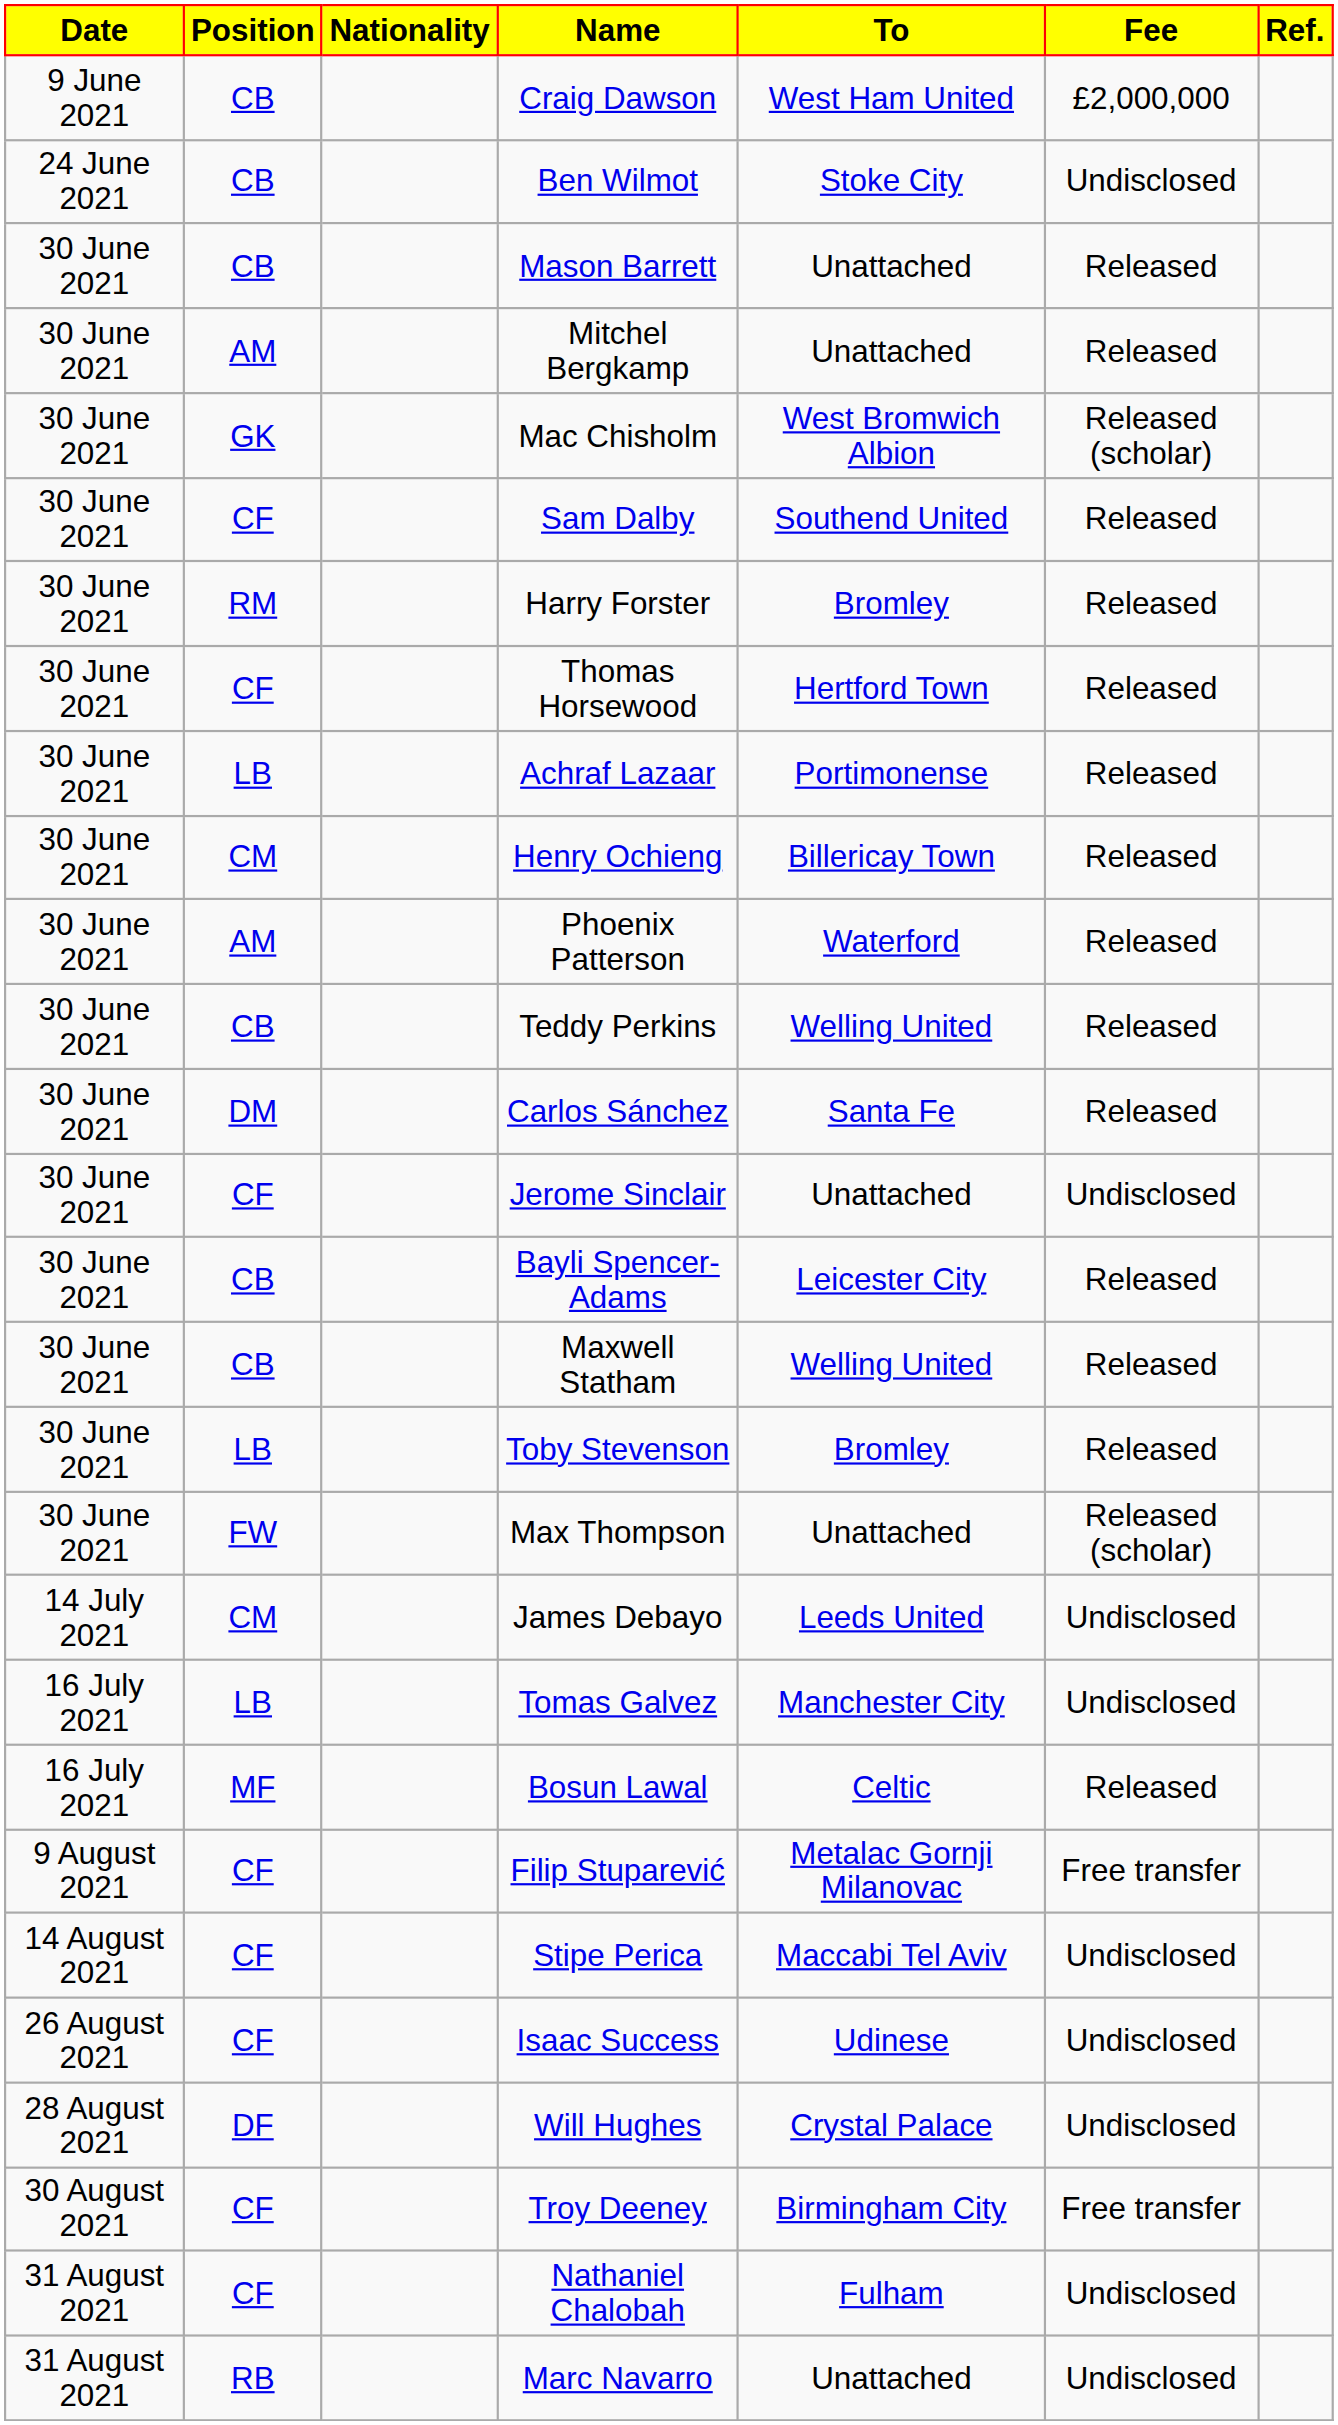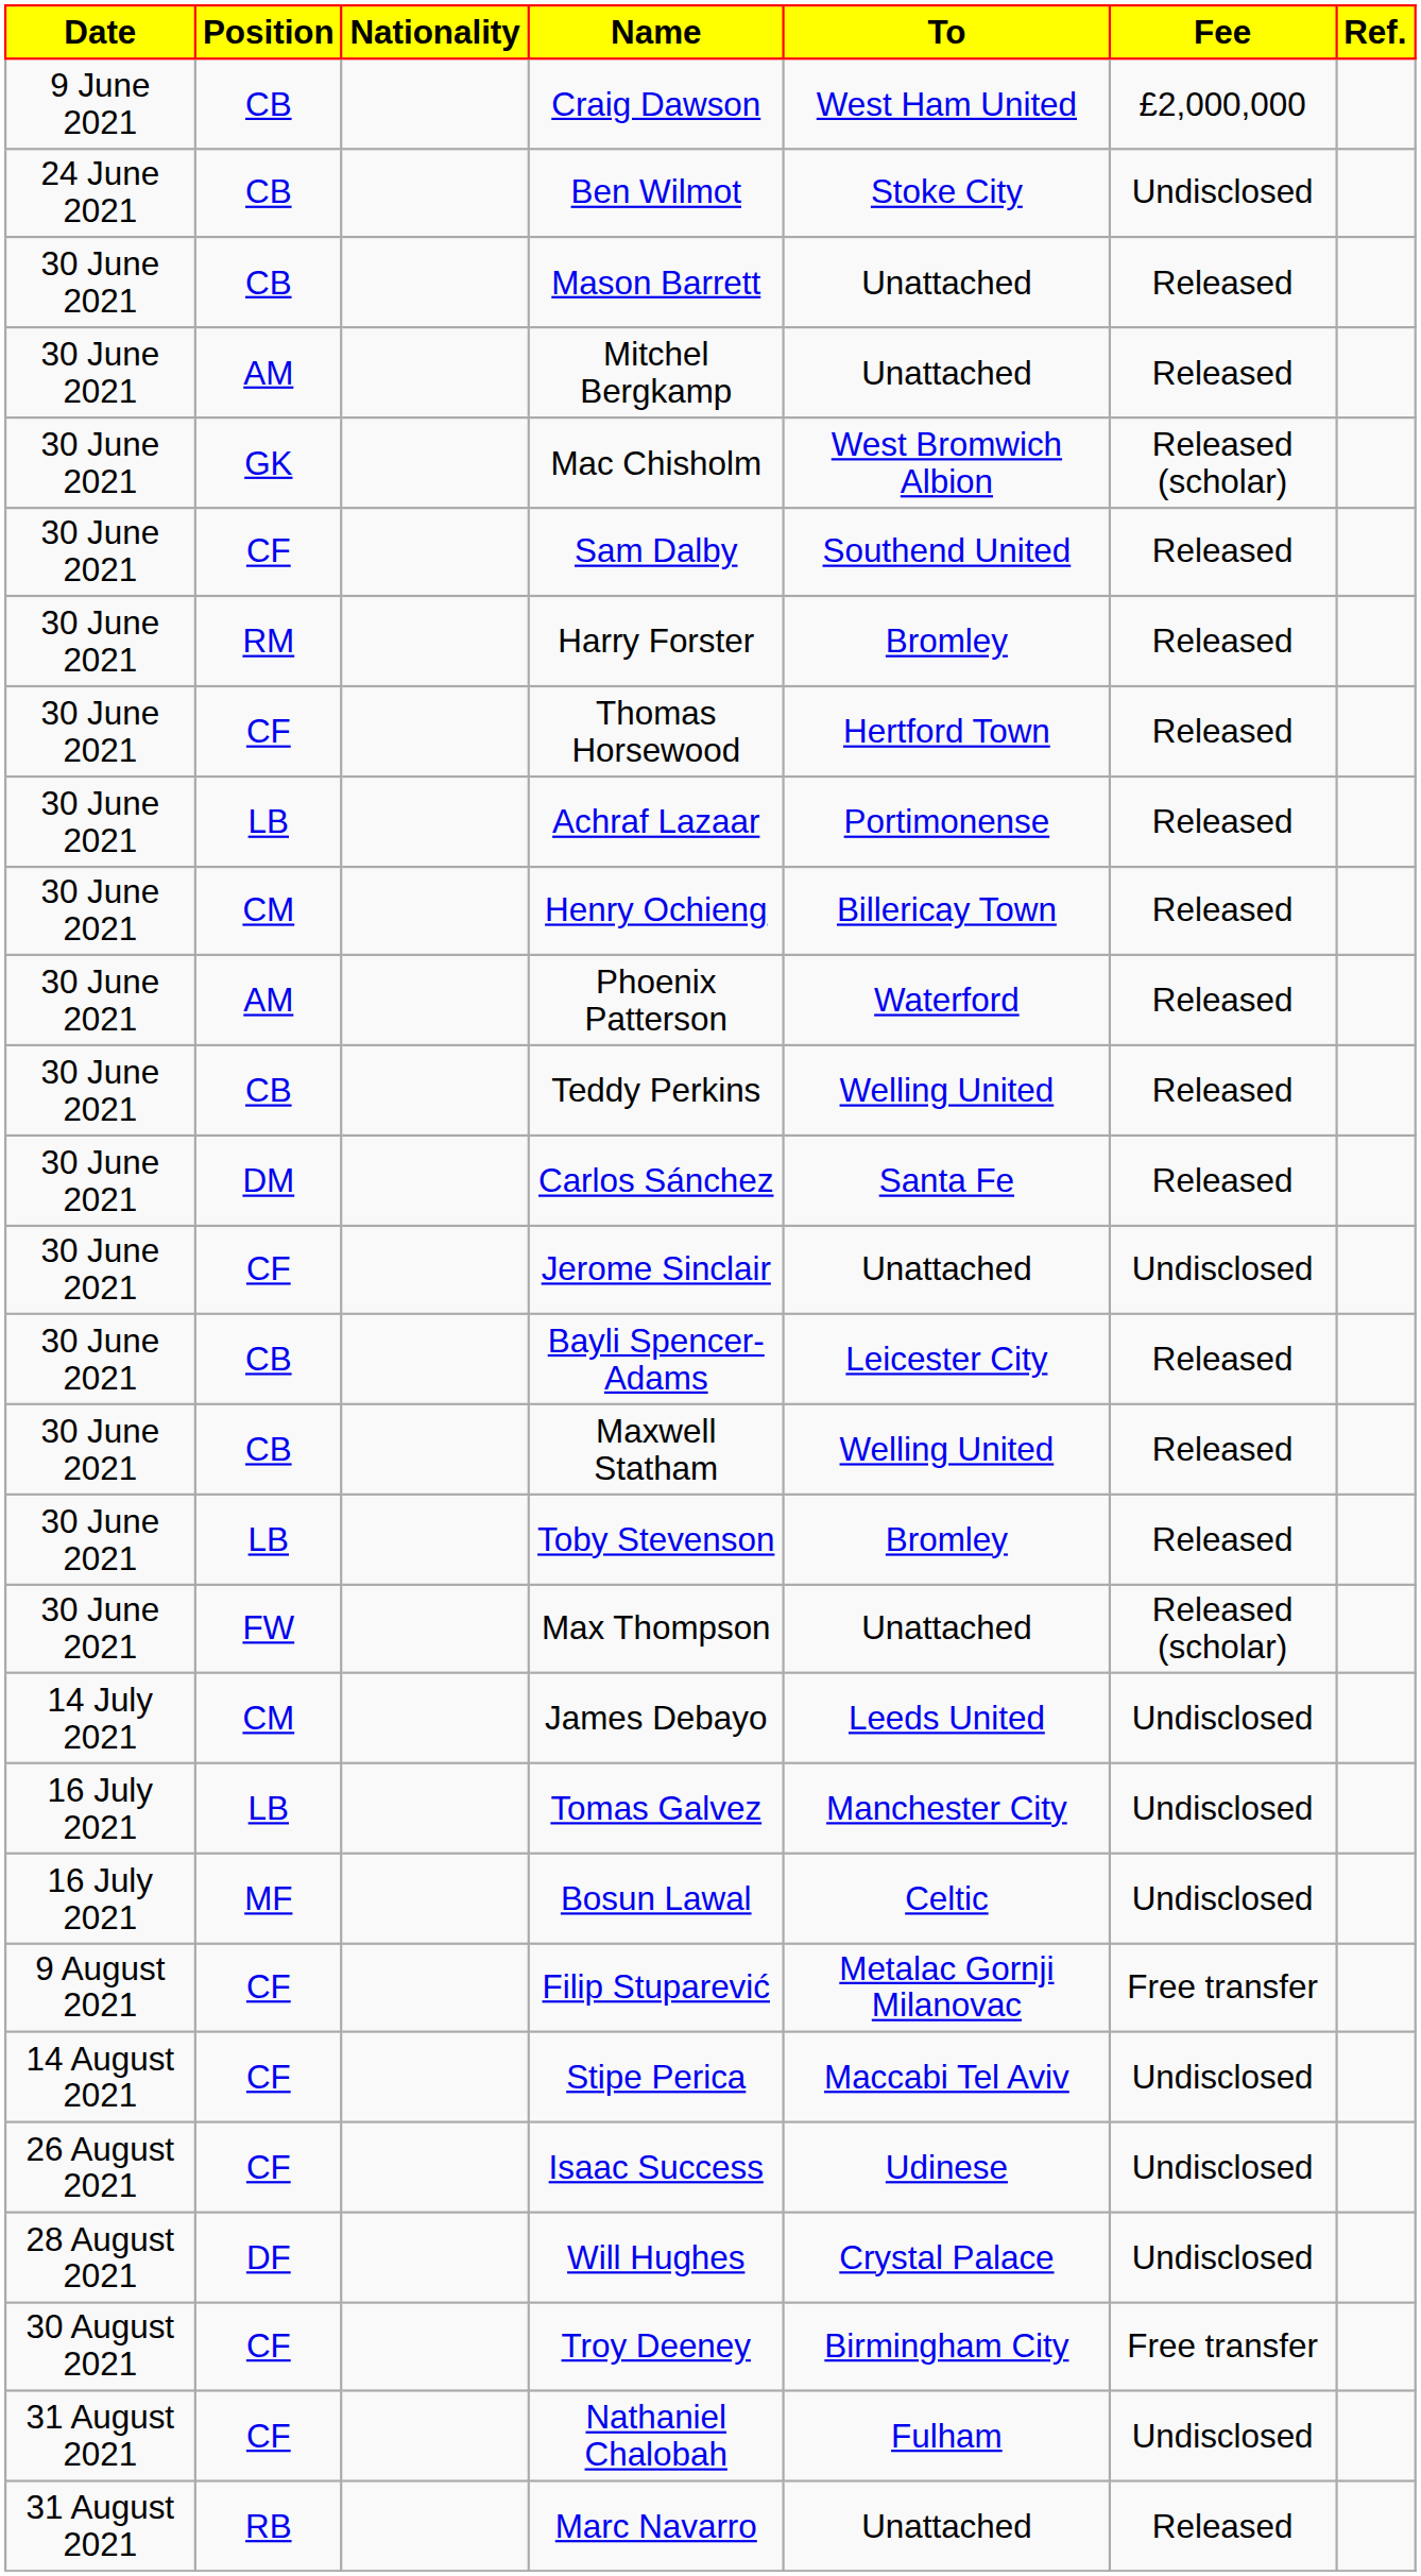 <table class="wikitable"  style="text-align:center; font-size:90%; ">
 <tr>
 <th style="background:#FFFF00; color:black; border:1px solid red; width:120px;">Date</th>
 <th style="background:#FFFF00; color:black; border:1px solid red; width:50px;">Position</th>
 <th style="background:#FFFF00; color:black; border:1px solid red; width:50px;">Nationality</th>
 <th style="background:#FFFF00; color:black; border:1px solid red; width:150px;">Name</th>
 <th style="background:#FFFF00; color:black; border:1px solid red; width:200px;">To</th>
 <th style="background:#FFFF00; color:black; border:1px solid red; width:110px;">Fee</th>
 <th style="background:#FFFF00; color:black; border:1px solid red; width:25px;">Ref.</th>
 </tr>
 <tr>
 <td>9 June 2021</td>
 <td><a href='#'>CB</a></td>
 <td></td>
 <td><a href='#'>Craig Dawson</a></td>
 <td> <a href='#'>West Ham United</a></td>
 <td>£2,000,000</td>
 <td></td>
 </tr>
 <tr>
 <td>24 June 2021</td>
 <td><a href='#'>CB</a></td>
 <td></td>
 <td><a href='#'>Ben Wilmot</a></td>
 <td> <a href='#'>Stoke City</a></td>
 <td>Undisclosed</td>
 <td></td>
 </tr>
 <tr>
 <td>30 June 2021</td>
 <td><a href='#'>CB</a></td>
 <td></td>
 <td><a href='#'>Mason Barrett</a></td>
 <td> Unattached</td>
 <td>Released</td>
 <td></td>
 </tr>
 <tr>
 <td>30 June 2021</td>
 <td><a href='#'>AM</a></td>
 <td></td>
 <td>Mitchel Bergkamp</td>
 <td> Unattached</td>
 <td>Released</td>
 <td></td>
 </tr>
 <tr>
 <td>30 June 2021</td>
 <td><a href='#'>GK</a></td>
 <td></td>
 <td>Mac Chisholm</td>
 <td> <a href='#'>West Bromwich Albion</a></td>
 <td>Released (scholar)</td>
 <td></td>
 </tr>
 <tr>
 <td>30 June 2021</td>
 <td><a href='#'>CF</a></td>
 <td></td>
 <td><a href='#'>Sam Dalby</a></td>
 <td> <a href='#'>Southend United</a></td>
 <td>Released</td>
 <td></td>
 </tr>
 <tr>
 <td>30 June 2021</td>
 <td><a href='#'>RM</a></td>
 <td></td>
 <td>Harry Forster</td>
 <td> <a href='#'>Bromley</a></td>
 <td>Released</td>
 <td></td>
 </tr>
 <tr>
 <td>30 June 2021</td>
 <td><a href='#'>CF</a></td>
 <td></td>
 <td>Thomas Horsewood</td>
 <td> <a href='#'>Hertford Town</a></td>
 <td>Released</td>
 <td></td>
 </tr>
 <tr>
 <td>30 June 2021</td>
 <td><a href='#'>LB</a></td>
 <td></td>
 <td><a href='#'>Achraf Lazaar</a></td>
 <td> <a href='#'>Portimonense</a></td>
 <td>Released</td>
 <td></td>
 </tr>
 <tr>
 <td>30 June 2021</td>
 <td><a href='#'>CM</a></td>
 <td></td>
 <td><a href='#'>Henry Ochieng</a></td>
 <td> <a href='#'>Billericay Town</a></td>
 <td>Released</td>
 <td></td>
 </tr>
 <tr>
 <td>30 June 2021</td>
 <td><a href='#'>AM</a></td>
 <td></td>
 <td>Phoenix Patterson</td>
 <td> <a href='#'>Waterford</a></td>
 <td>Released</td>
 <td></td>
 </tr>
 <tr>
 <td>30 June 2021</td>
 <td><a href='#'>CB</a></td>
 <td></td>
 <td>Teddy Perkins</td>
 <td> <a href='#'>Welling United</a></td>
 <td>Released</td>
 <td></td>
 </tr>
 <tr>
 <td>30 June 2021</td>
 <td><a href='#'>DM</a></td>
 <td></td>
 <td><a href='#'>Carlos Sánchez</a></td>
 <td> <a href='#'>Santa Fe</a></td>
 <td>Released</td>
 <td></td>
 </tr>
 <tr>
 <td>30 June 2021</td>
 <td><a href='#'>CF</a></td>
 <td></td>
 <td><a href='#'>Jerome Sinclair</a></td>
 <td> Unattached</td>
 <td>Undisclosed</td>
 <td></td>
 </tr>
 <tr>
 <td>30 June 2021</td>
 <td><a href='#'>CB</a></td>
 <td></td>
 <td><a href='#'>Bayli Spencer-Adams</a></td>
 <td> <a href='#'>Leicester City</a></td>
 <td>Released</td>
 <td></td>
 </tr>
 <tr>
 <td>30 June 2021</td>
 <td><a href='#'>CB</a></td>
 <td></td>
 <td>Maxwell Statham</td>
 <td> <a href='#'>Welling United</a></td>
 <td>Released</td>
 <td></td>
 </tr>
 <tr>
 <td>30 June 2021</td>
 <td><a href='#'>LB</a></td>
 <td></td>
 <td><a href='#'>Toby Stevenson</a></td>
 <td> <a href='#'>Bromley</a></td>
 <td>Released</td>
 <td></td>
 </tr>
 <tr>
 <td>30 June 2021</td>
 <td><a href='#'>FW</a></td>
 <td></td>
 <td>Max Thompson</td>
 <td> Unattached</td>
 <td>Released (scholar)</td>
 <td></td>
 </tr>
 <tr>
 <td>14 July 2021</td>
 <td><a href='#'>CM</a></td>
 <td></td>
 <td>James Debayo</td>
 <td> <a href='#'>Leeds United</a></td>
 <td>Undisclosed</td>
 <td></td>
 </tr>
 <tr>
 <td>16 July 2021</td>
 <td><a href='#'>LB</a></td>
 <td></td>
 <td><a href='#'>Tomas Galvez</a></td>
 <td> <a href='#'>Manchester City</a></td>
 <td>Undisclosed</td>
 <td></td>
 </tr>
 <tr>
 <td>16 July 2021</td>
 <td><a href='#'>MF</a></td>
 <td></td>
 <td><a href='#'>Bosun Lawal</a></td>
 <td> <a href='#'>Celtic</a></td>
-<td>Released</td>
+<td>Undisclosed</td>
 <td></td>
 </tr>
 <tr>
 <td>9 August 2021</td>
 <td><a href='#'>CF</a></td>
 <td></td>
 <td><a href='#'>Filip Stuparević</a></td>
 <td> <a href='#'>Metalac Gornji Milanovac</a></td>
 <td>Free transfer</td>
 <td></td>
 </tr>
 <tr>
 <td>14 August 2021</td>
 <td><a href='#'>CF</a></td>
 <td></td>
 <td><a href='#'>Stipe Perica</a></td>
 <td> <a href='#'>Maccabi Tel Aviv</a></td>
 <td>Undisclosed</td>
 <td></td>
 </tr>
 <tr>
 <td>26 August 2021</td>
 <td><a href='#'>CF</a></td>
 <td></td>
 <td><a href='#'>Isaac Success</a></td>
 <td> <a href='#'>Udinese</a></td>
 <td>Undisclosed</td>
 <td></td>
 </tr>
 <tr>
 <td>28 August 2021</td>
 <td><a href='#'>DF</a></td>
 <td></td>
 <td><a href='#'>Will Hughes</a></td>
 <td> <a href='#'>Crystal Palace</a></td>
 <td>Undisclosed</td>
 <td></td>
 </tr>
 <tr>
 <td>30 August 2021</td>
 <td><a href='#'>CF</a></td>
 <td></td>
 <td><a href='#'>Troy Deeney</a></td>
 <td> <a href='#'>Birmingham City</a></td>
 <td>Free transfer</td>
 <td></td>
 </tr>
 <tr>
 <td>31 August 2021</td>
 <td><a href='#'>CF</a></td>
 <td></td>
 <td><a href='#'>Nathaniel Chalobah</a></td>
 <td> <a href='#'>Fulham</a></td>
 <td>Undisclosed</td>
 <td></td>
 </tr>
 <tr>
 <td>31 August 2021</td>
 <td><a href='#'>RB</a></td>
 <td></td>
 <td><a href='#'>Marc Navarro</a></td>
 <td> Unattached</td>
-<td>Undisclosed</td>
+<td>Released</td>
 <td></td>
 </tr>
 <tr>
 </tr>
 </table>
